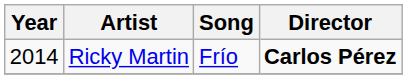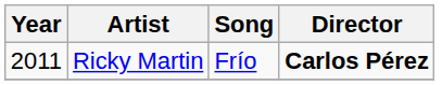 <table class="wikitable" style="font-size: 95%;">
 <tr>
 <th>Year</th>
 <th>Artist</th>
 <th>Song</th>
 <th>Director</th>
 </tr>
 <tr>
-<td>2014</td>
+<td>2011</td>
 <td><a href='#'>Ricky Martin</a></td>
 <td><a href='#'>Frío</a></td>
 <td><strong>Carlos Pérez</strong></td>
 </tr>
 <tr>
 </tr>
 </table>
